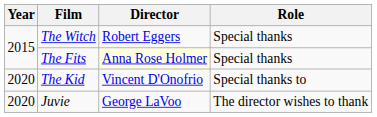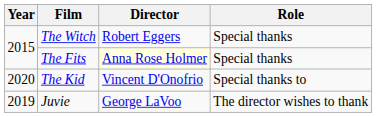 <table class="wikitable">
 <tr>
 <th>Year</th>
 <th>Film</th>
 <th>Director</th>
 <th>Role</th>
 </tr>
 <tr>
 <td rowspan=2>2015</td>
 <td><em><a href='#'>The Witch</a></em></td>
 <td><a href='#'>Robert Eggers</a></td>
 <td>Special thanks</td>
 </tr>
 <tr>
 <td><em><a href='#'>The Fits</a></em></td>
 <td style="background: lightyellow;"><a href='#'>Anna Rose Holmer</a></td>
 <td>Special thanks</td>
 </tr>
 <tr>
 <td>2020</td>
 <td><em><a href='#'>The Kid</a></em></td>
 <td><a href='#'>Vincent D'Onofrio</a></td>
 <td>Special thanks to</td>
 </tr>
 <tr>
-<td>2020</td>
+<td>2019</td>
 <td><em>Juvie</em></td>
 <td><a href='#'>George LaVoo</a></td>
 <td>The director wishes to thank</td>
 </tr>
 </table>
